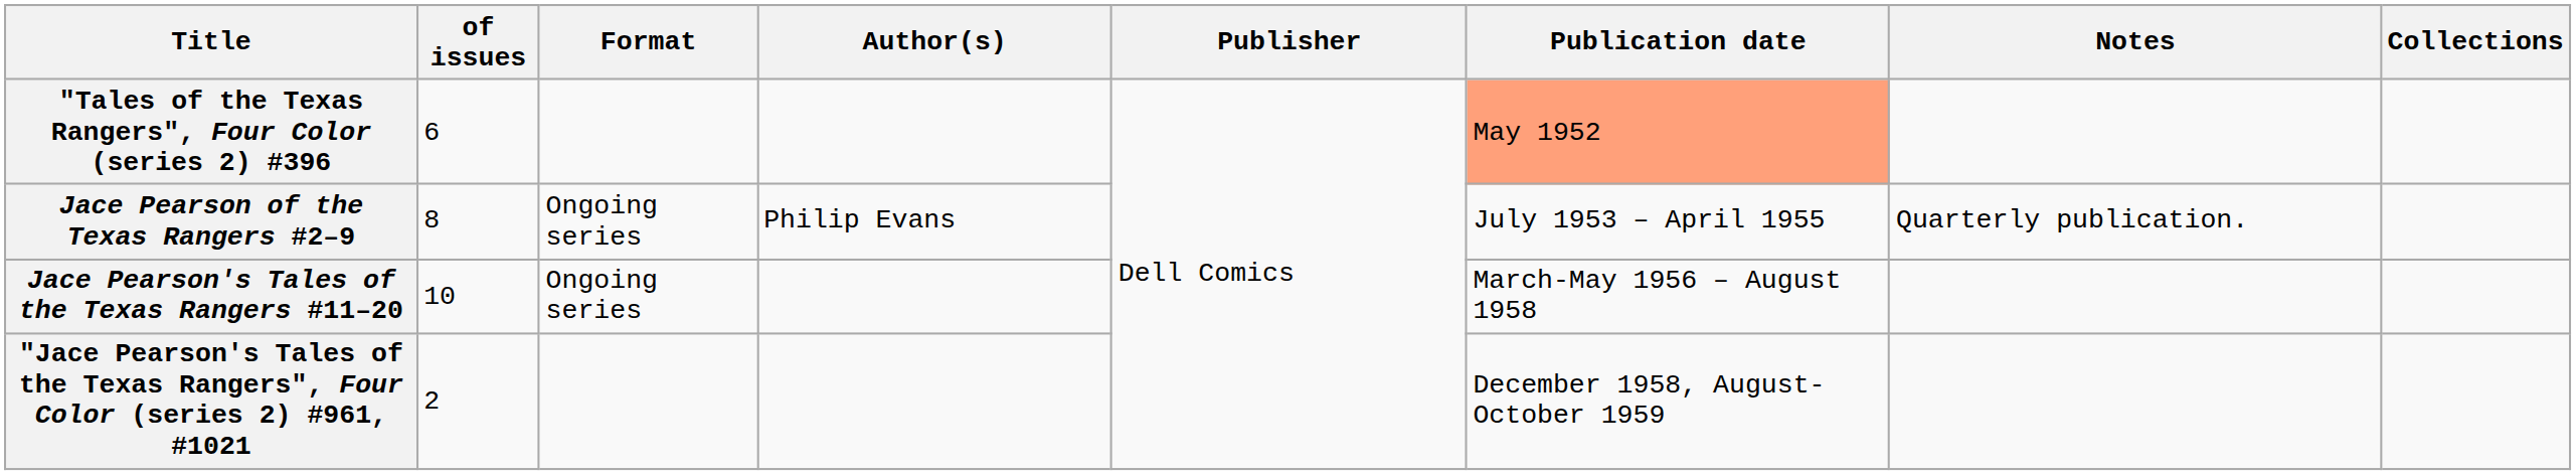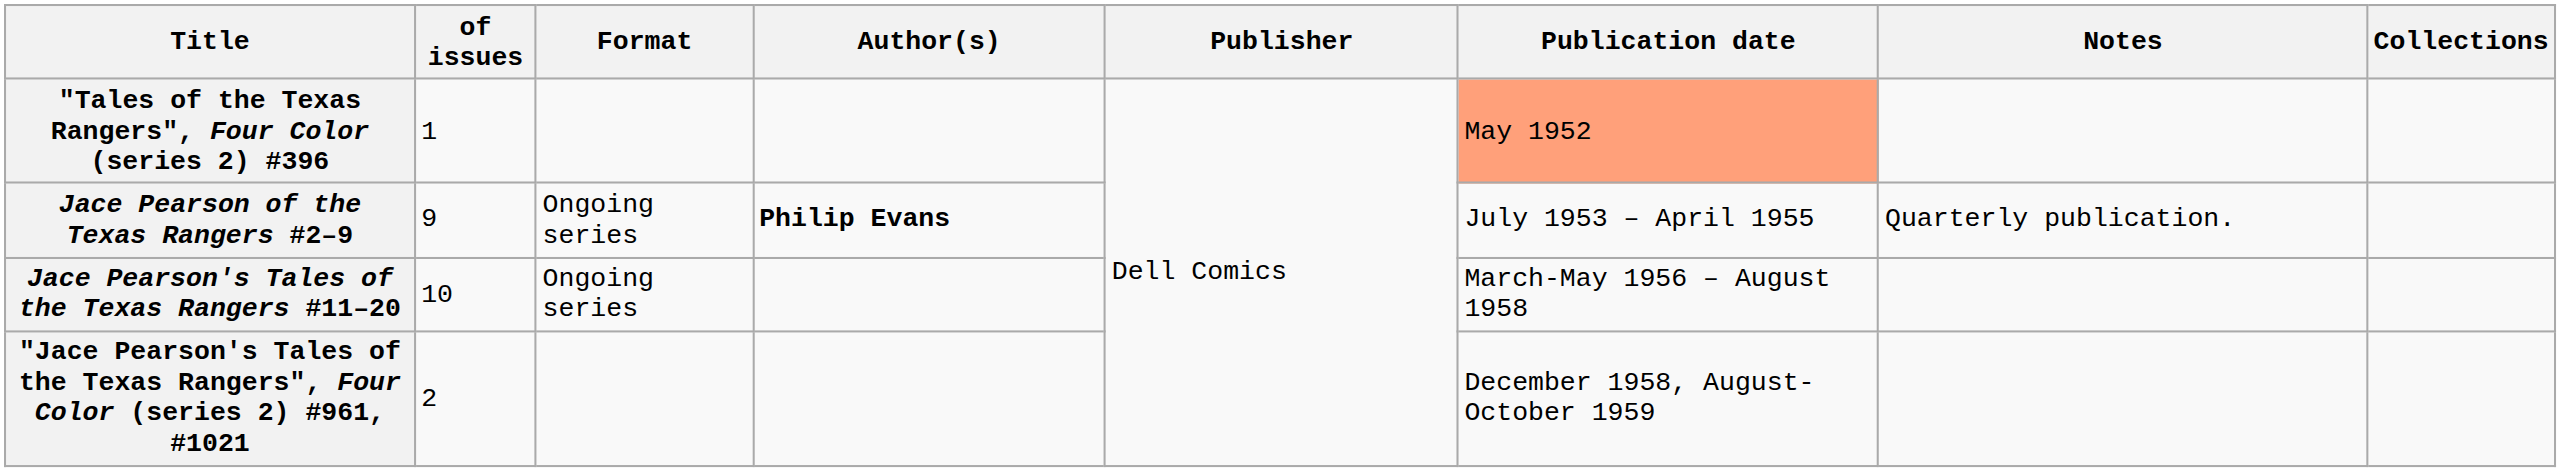 <table class="wikitable">
 <tr>
 <th>Title</th>
 <th style="width:40pt"> of issues</th>
 <th style="width:75pt">Format</th>
 <th style="width:125pt">Author(s)</th>
 <th style="width:125pt">Publisher</th>
 <th style="width:150pt">Publication date</th>
 <th style="width:175pt">Notes</th>
 <th>Collections</th>
 </tr>
 <tr>
 <th>"Tales of the Texas Rangers", <em>Four Color</em> (series 2) #396</th>
-<td>6</td>
+<td>1</td>
 <td></td>
 <td></td>
 <td rowspan="4">Dell Comics</td>
 <td style="background: lightsalmon;">May 1952</td>
 <td></td>
 <td></td>
 </tr>
 <tr>
 <th><em>Jace Pearson of the Texas Rangers</em> #2–9</th>
-<td>8</td>
+<td>9</td>
 <td>Ongoing series</td>
-<td>Philip Evans</td>
+<td><strong>Philip Evans</strong></td>
 <td>July 1953 – April 1955</td>
 <td>Quarterly publication.</td>
 <td></td>
 </tr>
 <tr>
 <th><em>Jace Pearson's Tales of the Texas Rangers</em> #11–20</th>
 <td>10</td>
 <td>Ongoing series</td>
 <td></td>
 <td>March-May 1956 – August 1958</td>
 <td></td>
 <td></td>
 </tr>
 <tr>
 <th>"Jace Pearson's Tales of the Texas Rangers", <em>Four Color</em> (series 2) #961, #1021</th>
 <td>2</td>
 <td></td>
 <td></td>
 <td>December 1958, August-October 1959</td>
 <td></td>
 <td></td>
 </tr>
 </table>
